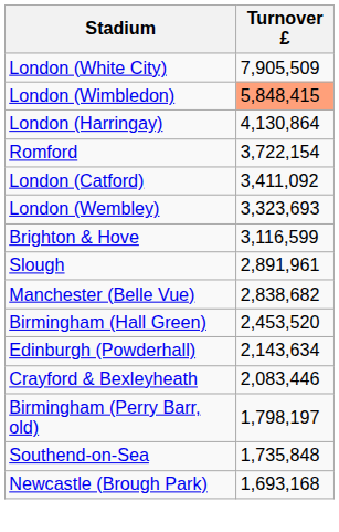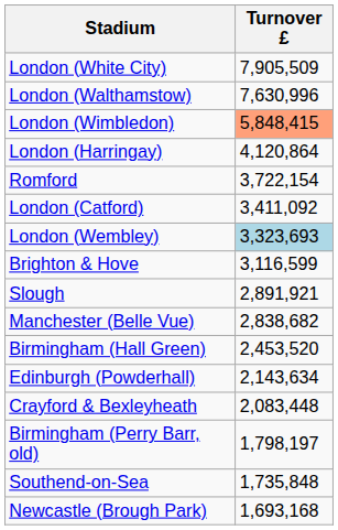 <table class="wikitable">
 <tr>
 <th width=200>Stadium</th>
 <th width=80>Turnover £</th>
 </tr>
 <tr>
 <td><a href='#'>London (White City)</a></td>
 <td>7,905,509</td>
 </tr>
 <tr>
+<td><a href='#'>London (Walthamstow)</a></td>
+<td>7,630,996</td>
+</tr>
+<tr>
 <td><a href='#'>London (Wimbledon)</a></td>
 <td style="background: lightsalmon;">5,848,415</td>
 </tr>
 <tr>
 <td><a href='#'>London (Harringay)</a></td>
-<td>4,130,864</td>
+<td>4,120,864</td>
 </tr>
 <tr>
 <td><a href='#'>Romford</a></td>
 <td>3,722,154</td>
 </tr>
 <tr>
 <td><a href='#'>London (Catford)</a></td>
 <td>3,411,092</td>
 </tr>
 <tr>
 <td><a href='#'>London (Wembley)</a></td>
-<td>3,323,693</td>
+<td style="background: lightblue;">3,323,693</td>
 </tr>
 <tr>
 <td><a href='#'>Brighton & Hove</a></td>
 <td>3,116,599</td>
 </tr>
 <tr>
 <td><a href='#'>Slough</a></td>
-<td>2,891,961</td>
+<td>2,891,921</td>
 </tr>
 <tr>
 <td><a href='#'>Manchester (Belle Vue)</a></td>
 <td>2,838,682</td>
 </tr>
 <tr>
 <td><a href='#'>Birmingham (Hall Green)</a></td>
 <td>2,453,520</td>
 </tr>
 <tr>
 <td><a href='#'>Edinburgh (Powderhall)</a></td>
 <td>2,143,634</td>
 </tr>
 <tr>
 <td><a href='#'>Crayford & Bexleyheath</a></td>
-<td>2,083,446</td>
+<td>2,083,448</td>
 </tr>
 <tr>
 <td><a href='#'>Birmingham (Perry Barr, old)</a></td>
 <td>1,798,197</td>
 </tr>
 <tr>
 <td><a href='#'>Southend-on-Sea</a></td>
 <td>1,735,848</td>
 </tr>
 <tr>
 <td><a href='#'>Newcastle (Brough Park)</a></td>
 <td>1,693,168</td>
 </tr>
 </table>
